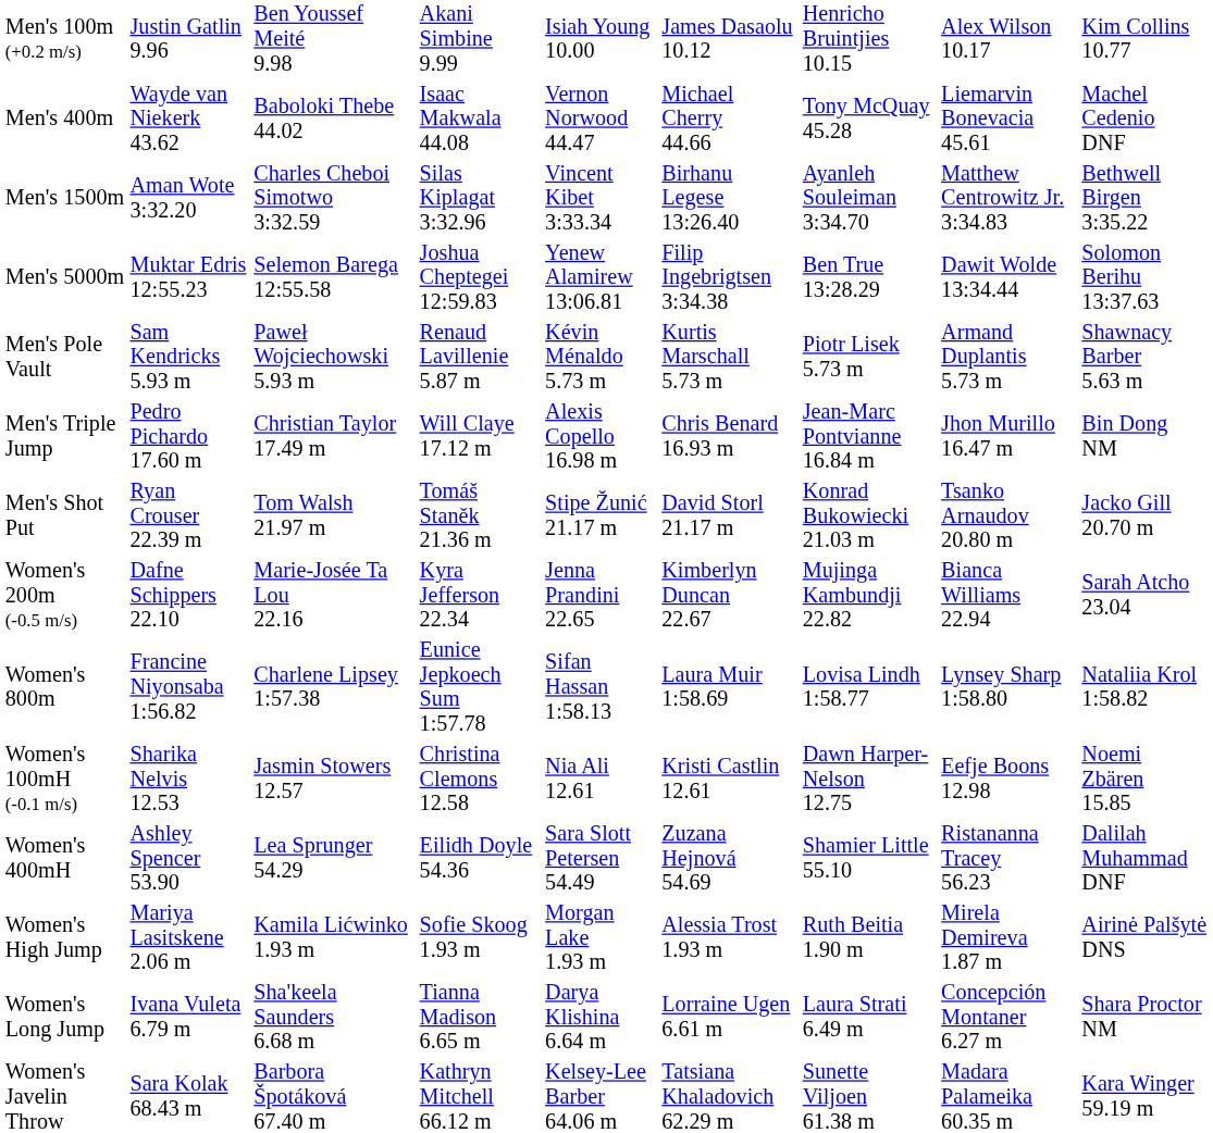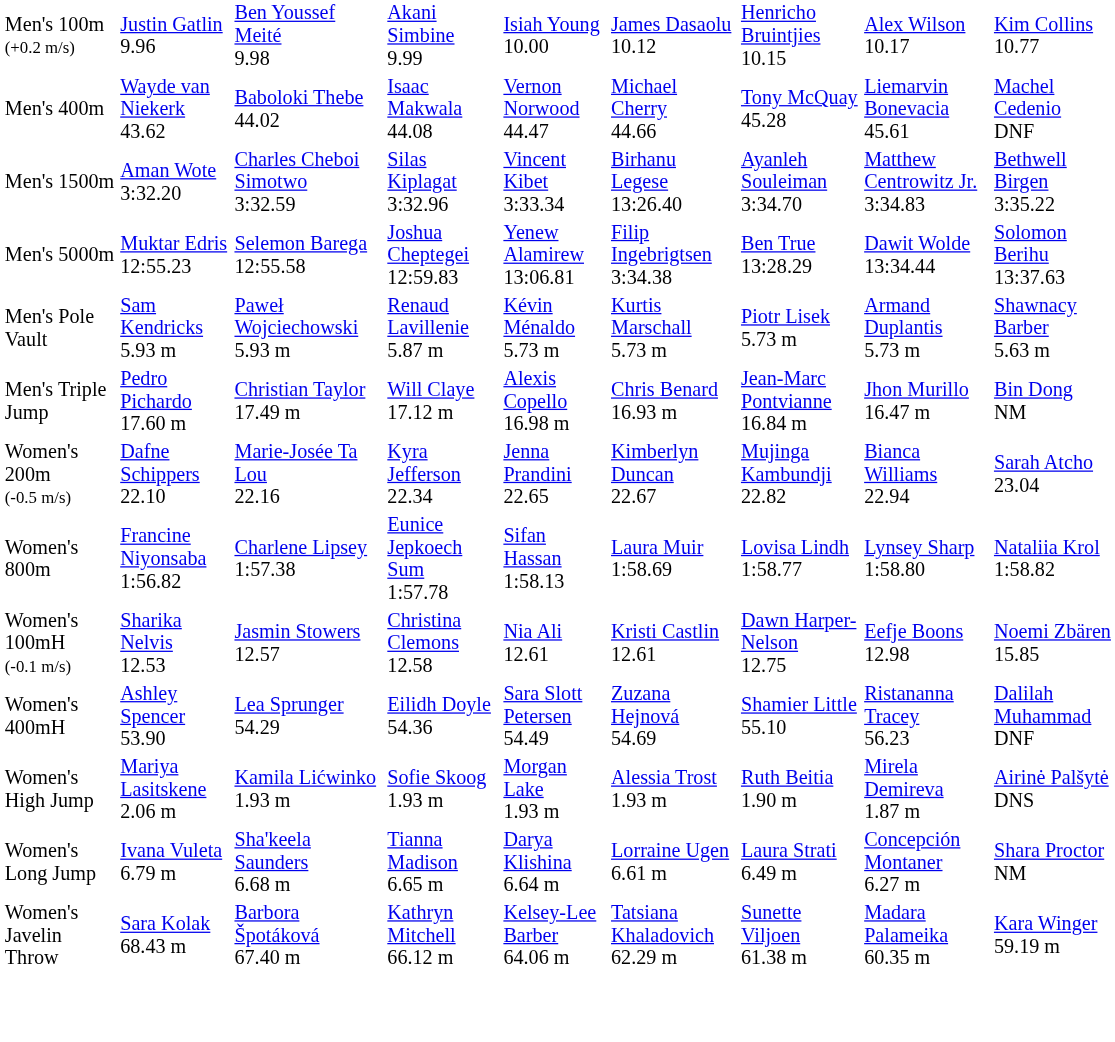 <table>
 <tr>
 <td>Men's 100m<br><small>(+0.2 m/s)</small></td>
 <td><a href='#'>Justin Gatlin</a><br>  9.96</td>
 <td><a href='#'>Ben Youssef Meité</a><br>  9.98</td>
 <td><a href='#'>Akani Simbine</a><br>  9.99</td>
 <td><a href='#'>Isiah Young</a><br>  10.00</td>
 <td><a href='#'>James Dasaolu</a><br>  10.12</td>
 <td><a href='#'>Henricho Bruintjies</a><br>  10.15</td>
 <td><a href='#'>Alex Wilson</a><br>  10.17</td>
 <td><a href='#'>Kim Collins</a><br>  10.77</td>
 </tr>
 <tr>
 <td>Men's 400m</td>
 <td><a href='#'>Wayde van Niekerk</a><br>  43.62</td>
 <td><a href='#'>Baboloki Thebe</a><br>  44.02</td>
 <td><a href='#'>Isaac Makwala</a><br>  44.08</td>
 <td><a href='#'>Vernon Norwood</a><br>  44.47</td>
 <td><a href='#'>Michael Cherry</a><br>  44.66</td>
 <td><a href='#'>Tony McQuay</a><br>  45.28</td>
 <td><a href='#'>Liemarvin Bonevacia</a><br>  45.61</td>
 <td><a href='#'>Machel Cedenio</a><br>  DNF</td>
 </tr>
 <tr>
 <td>Men's 1500m</td>
 <td><a href='#'>Aman Wote</a><br>  3:32.20</td>
 <td><a href='#'>Charles Cheboi Simotwo</a><br>  3:32.59</td>
 <td><a href='#'>Silas Kiplagat</a><br>  3:32.96</td>
 <td><a href='#'>Vincent Kibet</a><br>  3:33.34</td>
 <td><a href='#'>Birhanu Legese</a><br>  13:26.40</td>
 <td><a href='#'>Ayanleh Souleiman</a><br>  3:34.70</td>
 <td><a href='#'>Matthew Centrowitz Jr.</a><br>  3:34.83</td>
 <td><a href='#'>Bethwell Birgen</a><br>  3:35.22</td>
 </tr>
 <tr>
 <td>Men's 5000m</td>
 <td><a href='#'>Muktar Edris</a><br>  12:55.23</td>
 <td><a href='#'>Selemon Barega</a><br>  12:55.58</td>
 <td><a href='#'>Joshua Cheptegei</a><br>  12:59.83</td>
 <td><a href='#'>Yenew Alamirew</a><br>  13:06.81</td>
 <td><a href='#'>Filip Ingebrigtsen</a><br>  3:34.38</td>
 <td><a href='#'>Ben True</a><br>  13:28.29</td>
 <td><a href='#'>Dawit Wolde</a><br>  13:34.44</td>
 <td><a href='#'>Solomon Berihu</a><br>  13:37.63</td>
 </tr>
 <tr>
 <td>Men's Pole Vault</td>
 <td><a href='#'>Sam Kendricks</a><br>  5.93 m</td>
 <td><a href='#'>Paweł Wojciechowski</a><br>  5.93 m</td>
 <td><a href='#'>Renaud Lavillenie</a><br>  5.87 m</td>
 <td><a href='#'>Kévin Ménaldo</a><br>  5.73 m</td>
 <td><a href='#'>Kurtis Marschall</a><br>  5.73 m</td>
 <td><a href='#'>Piotr Lisek</a><br>  5.73 m</td>
 <td><a href='#'>Armand Duplantis</a><br>  5.73 m</td>
 <td><a href='#'>Shawnacy Barber</a><br>  5.63 m</td>
 </tr>
 <tr>
 <td>Men's Triple Jump</td>
 <td><a href='#'>Pedro Pichardo</a><br>  17.60 m</td>
 <td><a href='#'>Christian Taylor</a><br>  17.49 m</td>
 <td><a href='#'>Will Claye</a><br>  17.12 m</td>
 <td><a href='#'>Alexis Copello</a><br>  16.98 m</td>
 <td><a href='#'>Chris Benard</a><br>  16.93 m</td>
 <td><a href='#'>Jean-Marc Pontvianne</a><br>  16.84 m</td>
 <td><a href='#'>Jhon Murillo</a><br>  16.47 m</td>
 <td><a href='#'>Bin Dong</a><br>  NM</td>
-</tr>
-<tr>
-<td>Men's Shot Put</td>
-<td><a href='#'>Ryan Crouser</a><br>  22.39 m</td>
-<td><a href='#'>Tom Walsh</a><br>  21.97 m</td>
-<td><a href='#'>Tomáš Staněk</a><br>  21.36 m</td>
-<td><a href='#'>Stipe Žunić</a><br>  21.17 m</td>
-<td><a href='#'>David Storl</a><br>  21.17 m</td>
-<td><a href='#'>Konrad Bukowiecki</a><br>  21.03 m</td>
-<td><a href='#'>Tsanko Arnaudov</a><br>  20.80 m</td>
-<td><a href='#'>Jacko Gill</a><br>  20.70 m</td>
 </tr>
 <tr>
 <td>Women's 200m<br><small>(-0.5 m/s)</small></td>
 <td><a href='#'>Dafne Schippers</a><br>  22.10</td>
 <td><a href='#'>Marie-Josée Ta Lou</a><br>  22.16</td>
 <td><a href='#'>Kyra Jefferson</a><br>  22.34</td>
 <td><a href='#'>Jenna Prandini</a><br>  22.65</td>
 <td><a href='#'>Kimberlyn Duncan</a><br>  22.67</td>
 <td><a href='#'>Mujinga Kambundji</a><br>  22.82</td>
 <td><a href='#'>Bianca Williams</a><br>  22.94</td>
 <td><a href='#'>Sarah Atcho</a><br>  23.04</td>
 </tr>
 <tr>
 <td>Women's 800m</td>
 <td><a href='#'>Francine Niyonsaba</a><br>  1:56.82</td>
 <td><a href='#'>Charlene Lipsey</a><br>  1:57.38</td>
 <td><a href='#'>Eunice Jepkoech Sum</a><br>  1:57.78</td>
 <td><a href='#'>Sifan Hassan</a><br>  1:58.13</td>
 <td><a href='#'>Laura Muir</a><br>  1:58.69</td>
 <td><a href='#'>Lovisa Lindh</a><br>  1:58.77</td>
 <td><a href='#'>Lynsey Sharp</a><br>  1:58.80</td>
 <td><a href='#'>Natalіia Krol</a><br>  1:58.82</td>
 </tr>
 <tr>
 <td>Women's 100mH<br><small>(-0.1 m/s)</small></td>
 <td><a href='#'>Sharika Nelvis</a><br>  12.53</td>
 <td><a href='#'>Jasmin Stowers</a><br>  12.57</td>
 <td><a href='#'>Christina Clemons</a><br>  12.58</td>
 <td><a href='#'>Nia Ali</a><br>  12.61</td>
 <td><a href='#'>Kristi Castlin</a><br>  12.61</td>
 <td><a href='#'>Dawn Harper-Nelson</a><br>  12.75</td>
 <td><a href='#'>Eefje Boons</a><br>  12.98</td>
 <td><a href='#'>Noemi Zbären</a><br>  15.85</td>
 </tr>
 <tr>
 <td>Women's 400mH</td>
 <td><a href='#'>Ashley Spencer</a><br>  53.90</td>
 <td><a href='#'>Lea Sprunger</a><br>  54.29</td>
 <td><a href='#'>Eilidh Doyle</a><br>  54.36</td>
 <td><a href='#'>Sara Slott Petersen</a><br>  54.49</td>
 <td><a href='#'>Zuzana Hejnová</a><br>  54.69</td>
 <td><a href='#'>Shamier Little</a><br>  55.10</td>
 <td><a href='#'>Ristananna Tracey</a><br>  56.23</td>
 <td><a href='#'>Dalilah Muhammad</a><br>  DNF</td>
 </tr>
 <tr>
 <td>Women's High Jump</td>
 <td><a href='#'>Mariya Lasitskene</a><br>  2.06 m</td>
 <td><a href='#'>Kamila Lićwinko</a><br>  1.93 m</td>
 <td><a href='#'>Sofie Skoog</a><br>  1.93 m</td>
 <td><a href='#'>Morgan Lake</a><br>  1.93 m</td>
 <td><a href='#'>Alessia Trost</a><br>  1.93 m</td>
 <td><a href='#'>Ruth Beitia</a><br>  1.90 m</td>
 <td><a href='#'>Mirela Demireva</a><br>  1.87 m</td>
 <td><a href='#'>Airinė Palšytė</a><br>  DNS</td>
 </tr>
 <tr>
 <td>Women's Long Jump</td>
 <td><a href='#'>Ivana Vuleta</a><br>  6.79 m</td>
 <td><a href='#'>Sha'keela Saunders</a><br>  6.68 m</td>
 <td><a href='#'>Tianna Madison</a><br>  6.65 m</td>
 <td><a href='#'>Darya Klishina</a><br>  6.64 m</td>
 <td><a href='#'>Lorraine Ugen</a><br>  6.61 m</td>
 <td><a href='#'>Laura Strati</a><br>  6.49 m</td>
 <td><a href='#'>Concepción Montaner</a><br>  6.27 m</td>
 <td><a href='#'>Shara Proctor</a><br>  NM</td>
 </tr>
 <tr>
 <td>Women's Javelin Throw</td>
 <td><a href='#'>Sara Kolak</a><br>  68.43 m</td>
 <td><a href='#'>Barbora Špotáková</a><br>  67.40 m</td>
 <td><a href='#'>Kathryn Mitchell</a><br>  66.12 m</td>
 <td><a href='#'>Kelsey-Lee Barber</a><br>  64.06 m</td>
 <td><a href='#'>Tatsiana Khaladovich</a><br>  62.29 m</td>
 <td><a href='#'>Sunette Viljoen</a><br>  61.38 m</td>
 <td><a href='#'>Madara Palameika</a><br>  60.35 m</td>
 <td><a href='#'>Kara Winger</a><br>  59.19 m</td>
 </tr>
 </table>
